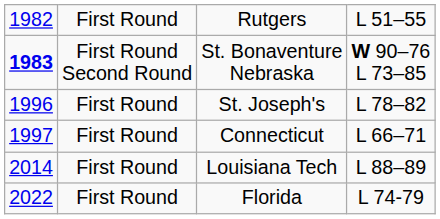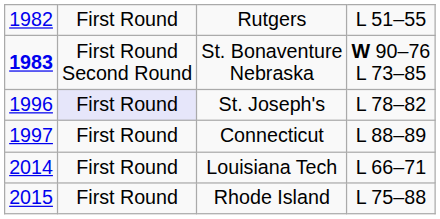 <table class="wikitable">
 <tr align="center">
 <td><a href='#'>1982</a></td>
 <td>First Round</td>
 <td>Rutgers</td>
 <td>L 51–55</td>
 </tr>
 <tr align="center">
 <td><strong><a href='#'>1983</a></strong></td>
 <td>First Round<br>Second Round</td>
 <td>St. Bonaventure<br>Nebraska</td>
 <td><strong>W</strong> 90–76<br>L 73–85</td>
 </tr>
 <tr align="center">
 <td><a href='#'>1996</a></td>
-<td>First Round</td>
+<td style="background: lavender;">First Round</td>
 <td>St. Joseph's</td>
 <td>L 78–82</td>
 </tr>
 <tr align="center">
 <td><a href='#'>1997</a></td>
 <td>First Round</td>
 <td>Connecticut</td>
-<td>L 66–71</td>
+<td>L 88–89</td>
 </tr>
 <tr align="center">
 <td><a href='#'>2014</a></td>
 <td>First Round</td>
 <td>Louisiana Tech</td>
-<td>L 88–89</td>
+<td>L 66–71</td>
 </tr>
 <tr align="center">
-<td><a href='#'>2022</a></td>
+<td><a href='#'>2015</a></td>
 <td>First Round</td>
-<td>Florida</td>
-<td>L 74-79</td>
+<td>Rhode Island</td>
+<td>L 75–88</td>
 </tr>
 </table>
